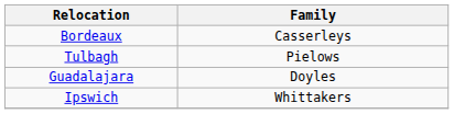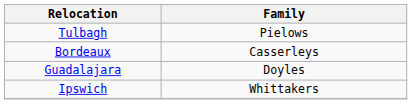 <table class="wikitable">
 <tr>
 <th width="170" rowspan="1">Relocation</th>
 <th width="270" rowspan="1">Family</th>
 </tr>
 <tr>
+<td align="center"> <a href='#'>Tulbagh</a></td>
+<td align="center">Pielows</td>
+</tr>
+<tr>
 <td align="center"> <a href='#'>Bordeaux</a></td>
 <td align="center">Casserleys</td>
-</tr>
-<tr>
-<td align="center"> <a href='#'>Tulbagh</a></td>
-<td align="center">Pielows</td>
 </tr>
 <tr>
 <td align="center"> <a href='#'>Guadalajara</a></td>
 <td align="center">Doyles</td>
 </tr>
 <tr>
 <td align="center"> <a href='#'>Ipswich</a></td>
 <td align="center">Whittakers</td>
 </tr>
 <tr>
 </tr>
 </table>
